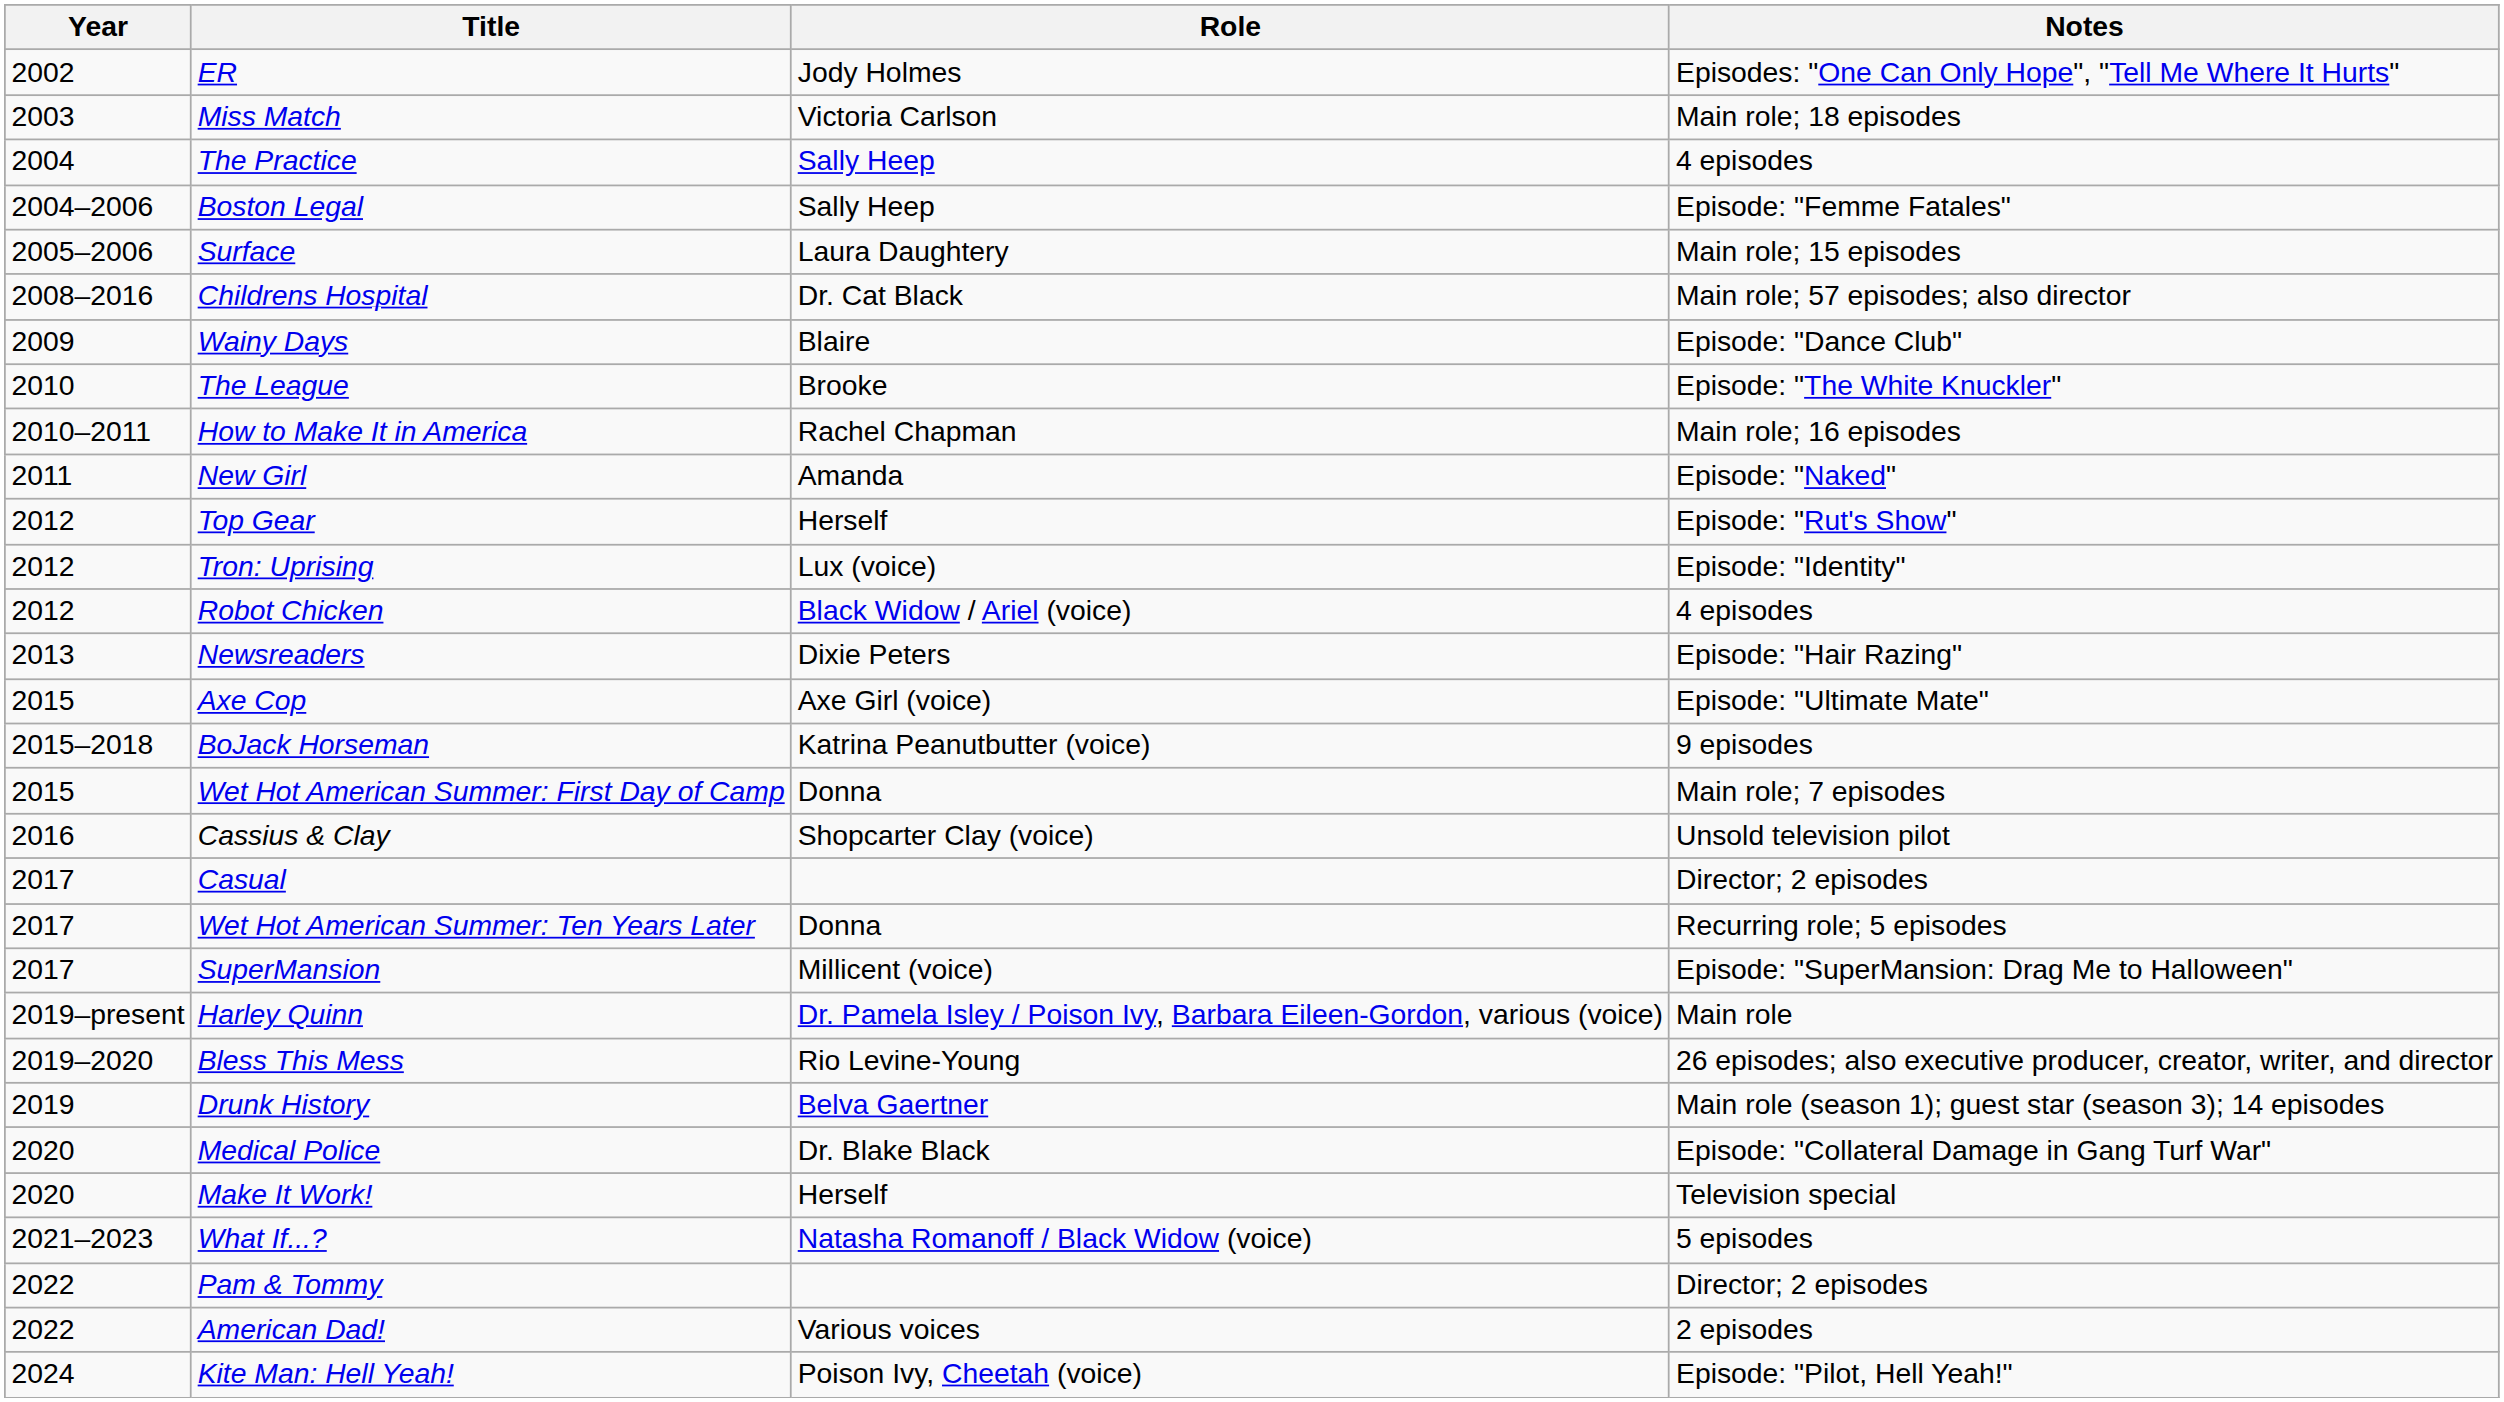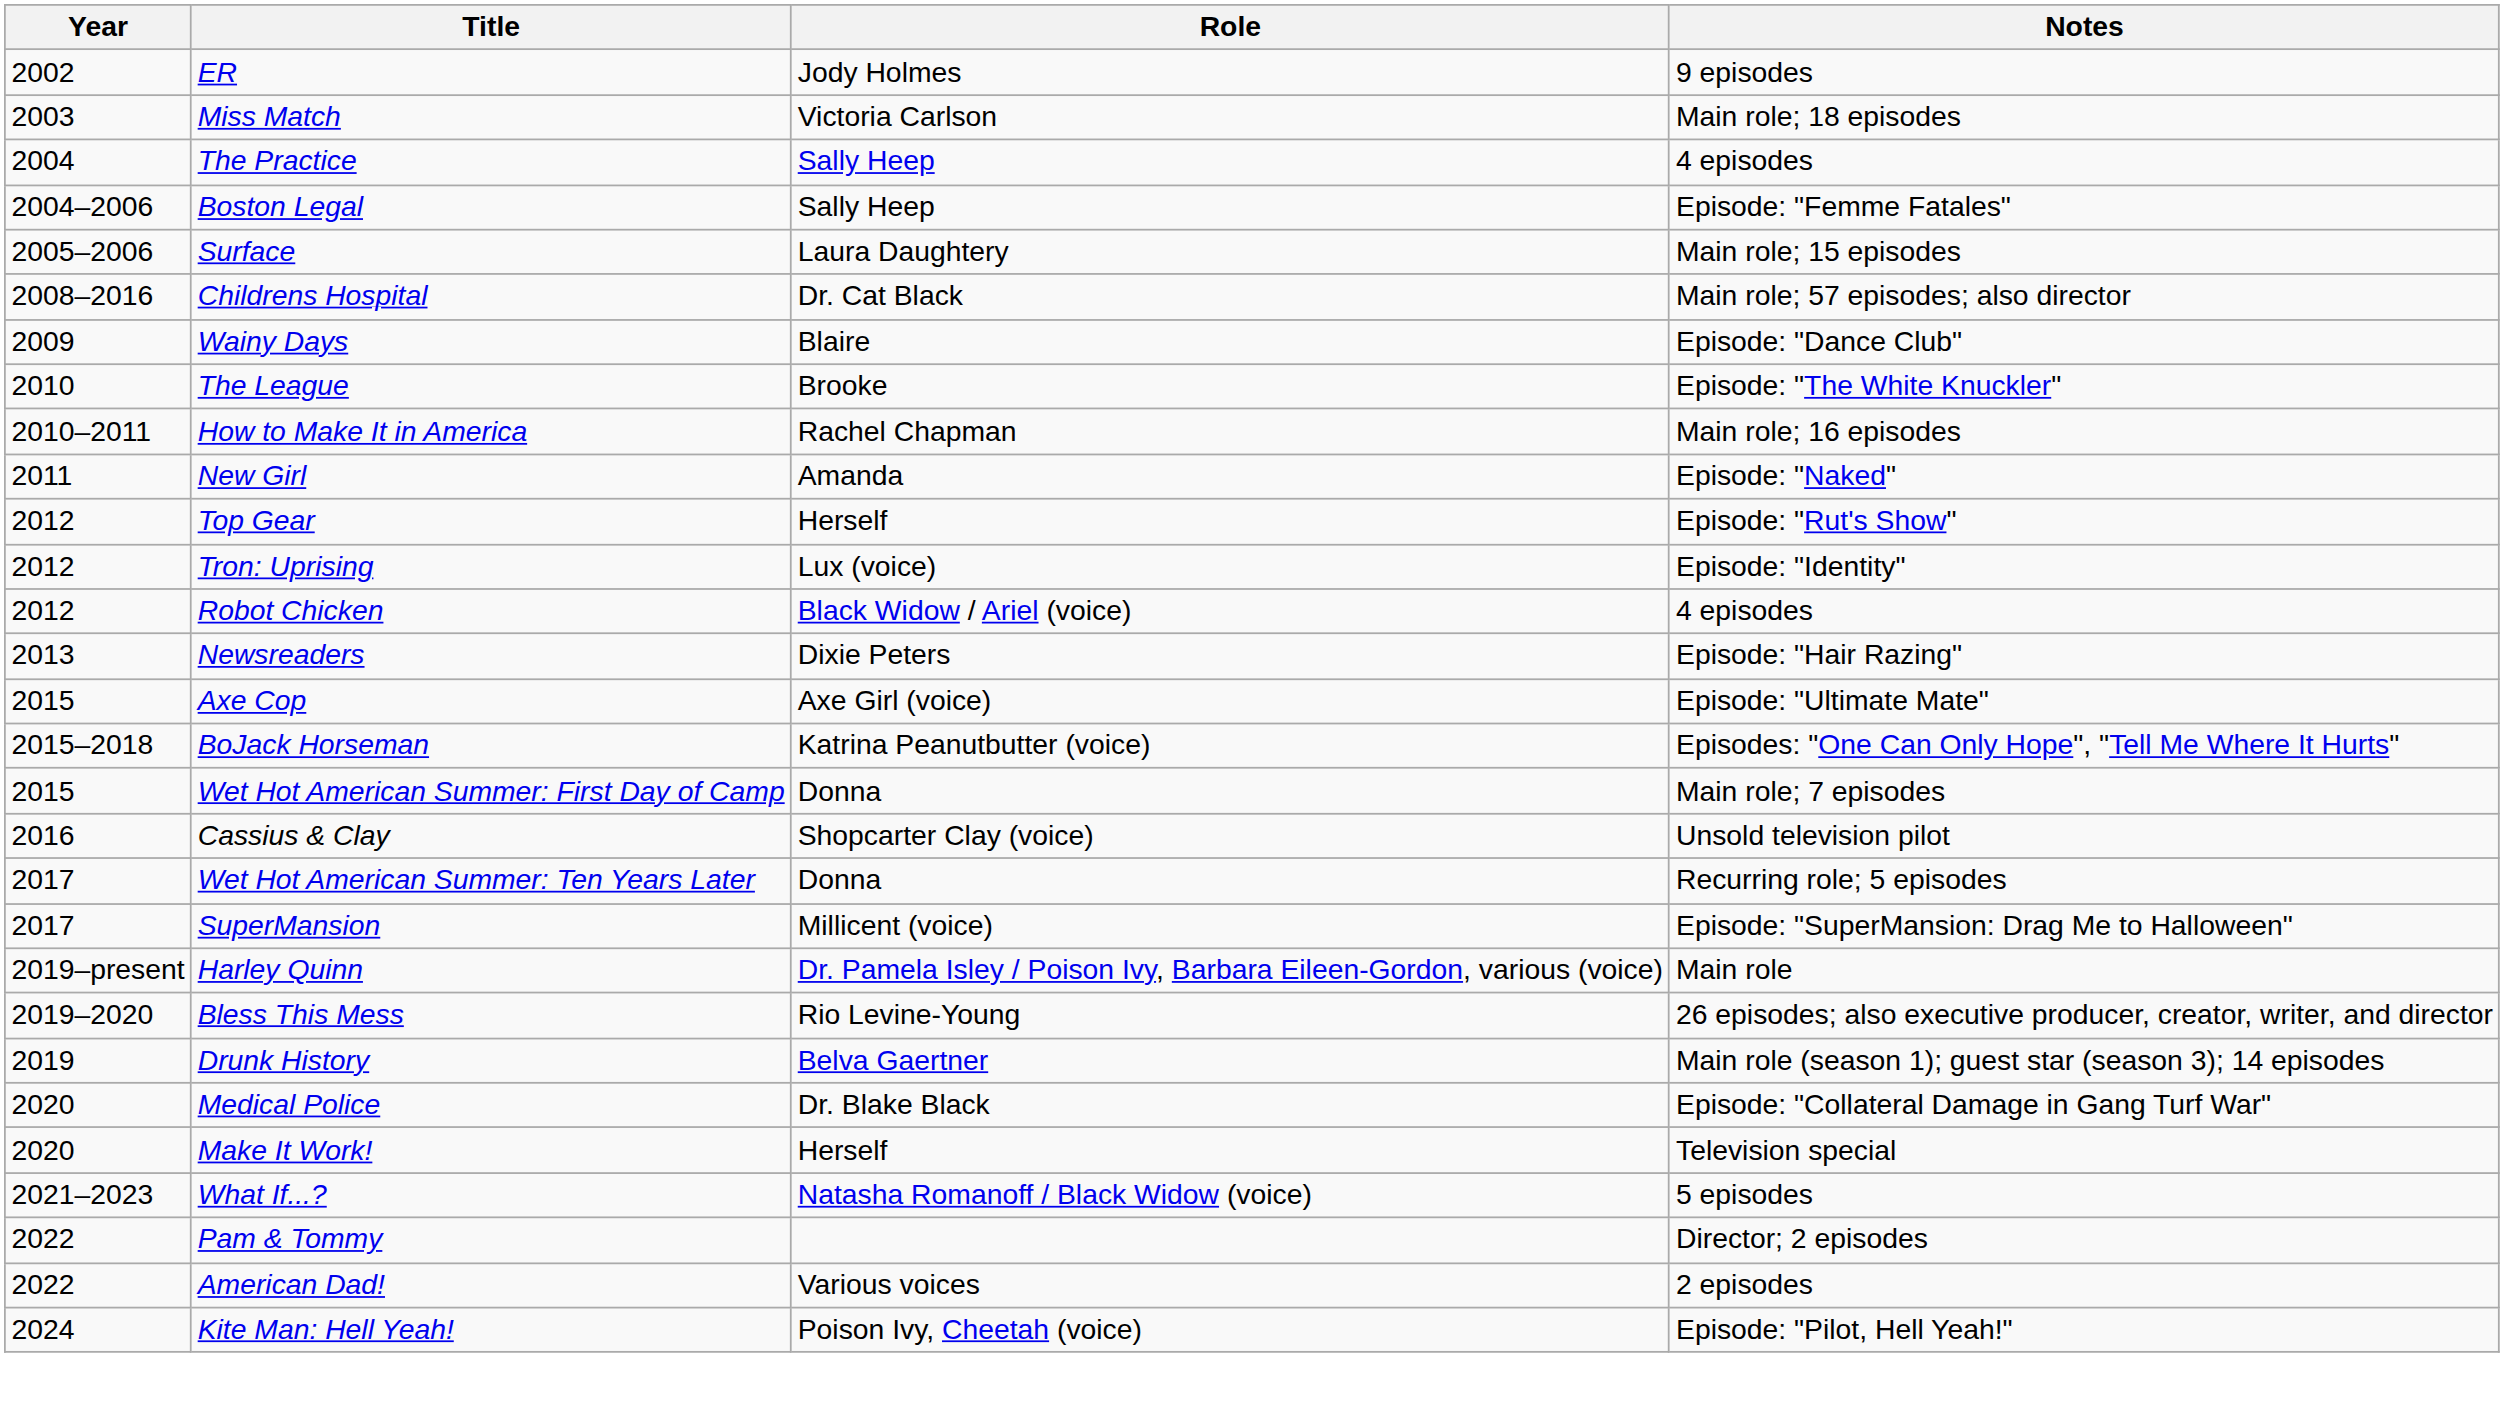 <table class="wikitable sortable">
 <tr>
 <th scope="col">Year</th>
 <th scope="col">Title</th>
 <th scope="col">Role</th>
 <th scope="col" class="unsortable">Notes</th>
 </tr>
 <tr>
 <td>2002</td>
 <td scope="row"><em><a href='#'>ER</a></em></td>
 <td>Jody Holmes</td>
-<td>Episodes: "<a href='#'>One Can Only Hope</a>", "<a href='#'>Tell Me Where It Hurts</a>"</td>
+<td>9 episodes</td>
 </tr>
 <tr>
 <td>2003</td>
 <td scope="row"><em><a href='#'>Miss Match</a></em></td>
 <td>Victoria Carlson</td>
 <td>Main role; 18 episodes</td>
 </tr>
 <tr>
 <td>2004</td>
 <td scope="row"><em><a href='#'>The Practice</a></em></td>
 <td><a href='#'>Sally Heep</a></td>
 <td>4 episodes</td>
 </tr>
 <tr>
 <td>2004–2006</td>
 <td scope="row"><em><a href='#'>Boston Legal</a></em></td>
 <td>Sally Heep</td>
 <td>Episode: "Femme Fatales"</td>
 </tr>
 <tr>
 <td>2005–2006</td>
 <td scope="row"><em><a href='#'>Surface</a></em></td>
 <td>Laura Daughtery</td>
 <td>Main role; 15 episodes</td>
 </tr>
 <tr>
 <td>2008–2016</td>
 <td scope="row"><em><a href='#'>Childrens Hospital</a></em></td>
 <td>Dr. Cat Black</td>
 <td>Main role; 57 episodes; also director</td>
 </tr>
 <tr>
 <td>2009</td>
 <td scope="row"><em><a href='#'>Wainy Days</a></em></td>
 <td>Blaire</td>
 <td>Episode: "Dance Club"</td>
 </tr>
 <tr>
 <td>2010</td>
 <td scope="row"><em><a href='#'>The League</a></em></td>
 <td>Brooke</td>
 <td>Episode: "<a href='#'>The White Knuckler</a>"</td>
 </tr>
 <tr>
 <td>2010–2011</td>
 <td scope="row"><em><a href='#'>How to Make It in America</a></em></td>
 <td>Rachel Chapman</td>
 <td>Main role; 16 episodes</td>
 </tr>
 <tr>
 <td>2011</td>
 <td scope="row"><em><a href='#'>New Girl</a></em></td>
 <td>Amanda</td>
 <td>Episode: "<a href='#'>Naked</a>"</td>
 </tr>
 <tr>
 <td>2012</td>
 <td scope="row"><em><a href='#'>Top Gear</a></em></td>
 <td>Herself</td>
 <td>Episode: "<a href='#'>Rut's Show</a>"</td>
 </tr>
 <tr>
 <td>2012</td>
 <td scope="row"><em><a href='#'>Tron: Uprising</a></em></td>
 <td>Lux (voice)</td>
 <td>Episode: "Identity"</td>
 </tr>
 <tr>
 <td>2012</td>
 <td scope="row"><em><a href='#'>Robot Chicken</a></em></td>
 <td><a href='#'>Black Widow</a> / <a href='#'>Ariel</a> (voice)</td>
 <td>4 episodes</td>
 </tr>
 <tr>
 <td>2013</td>
 <td scope="row"><em><a href='#'>Newsreaders</a></em></td>
 <td>Dixie Peters</td>
 <td>Episode: "Hair Razing"</td>
 </tr>
 <tr>
 <td>2015</td>
 <td scope="row"><em><a href='#'>Axe Cop</a></em></td>
 <td>Axe Girl (voice)</td>
 <td>Episode: "Ultimate Mate"</td>
 </tr>
 <tr>
 <td>2015–2018</td>
 <td scope="row"><em><a href='#'>BoJack Horseman</a></em></td>
 <td>Katrina Peanutbutter (voice)</td>
-<td>9 episodes</td>
+<td>Episodes: "<a href='#'>One Can Only Hope</a>", "<a href='#'>Tell Me Where It Hurts</a>"</td>
 </tr>
 <tr>
 <td>2015</td>
 <td scope="row"><em><a href='#'>Wet Hot American Summer: First Day of Camp</a></em></td>
 <td>Donna</td>
 <td>Main role; 7 episodes</td>
 </tr>
 <tr>
 <td>2016</td>
 <td scope="row"><em>Cassius & Clay</em></td>
 <td>Shopcarter Clay (voice)</td>
 <td>Unsold television pilot</td>
-</tr>
-<tr>
-<td>2017</td>
-<td scope="row"><em><a href='#'>Casual</a></em></td>
-<td></td>
-<td>Director; 2 episodes</td>
 </tr>
 <tr>
 <td>2017</td>
 <td scope="row"><em><a href='#'>Wet Hot American Summer: Ten Years Later</a></em></td>
 <td>Donna</td>
 <td>Recurring role; 5 episodes</td>
 </tr>
 <tr>
 <td>2017</td>
 <td scope="row"><em><a href='#'>SuperMansion</a></em></td>
 <td>Millicent (voice)</td>
 <td>Episode: "SuperMansion: Drag Me to Halloween"</td>
 </tr>
 <tr>
 <td>2019–present</td>
 <td scope="row"><em><a href='#'>Harley Quinn</a></em></td>
 <td><a href='#'>Dr. Pamela Isley / Poison Ivy</a>, <a href='#'>Barbara Eileen-Gordon</a>, various (voice)</td>
 <td>Main role</td>
 </tr>
 <tr>
 <td>2019–2020</td>
 <td scope="row"><em><a href='#'>Bless This Mess</a></em></td>
 <td>Rio Levine-Young</td>
 <td>26 episodes; also executive producer, creator, writer, and director</td>
 </tr>
 <tr>
 <td>2019</td>
 <td scope="row"><em><a href='#'>Drunk History</a></em></td>
 <td><a href='#'>Belva Gaertner</a></td>
 <td>Main role (season 1); guest star (season 3); 14 episodes</td>
 </tr>
 <tr>
 <td>2020</td>
 <td scope="row"><em><a href='#'>Medical Police</a></em></td>
 <td>Dr. Blake Black</td>
 <td>Episode: "Collateral Damage in Gang Turf War"</td>
 </tr>
 <tr>
 <td>2020</td>
 <td scope="row"><em><a href='#'>Make It Work!</a></em></td>
 <td>Herself</td>
 <td>Television special</td>
 </tr>
 <tr>
 <td>2021–2023</td>
 <td scope="row"><em><a href='#'>What If...?</a></em></td>
 <td><a href='#'>Natasha Romanoff / Black Widow</a> (voice)</td>
 <td>5 episodes</td>
 </tr>
 <tr>
 <td>2022</td>
 <td scope="row"><em><a href='#'>Pam & Tommy</a></em></td>
 <td></td>
 <td>Director; 2 episodes</td>
 </tr>
 <tr>
 <td>2022</td>
 <td scope="row"><em><a href='#'>American Dad!</a></em></td>
 <td>Various voices</td>
 <td>2 episodes</td>
 </tr>
 <tr>
 <td>2024</td>
 <td scope="row"><em><a href='#'>Kite Man: Hell Yeah!</a></em></td>
 <td>Poison Ivy, <a href='#'>Cheetah</a> (voice)</td>
 <td>Episode: "Pilot, Hell Yeah!"</td>
 </tr>
 </table>
